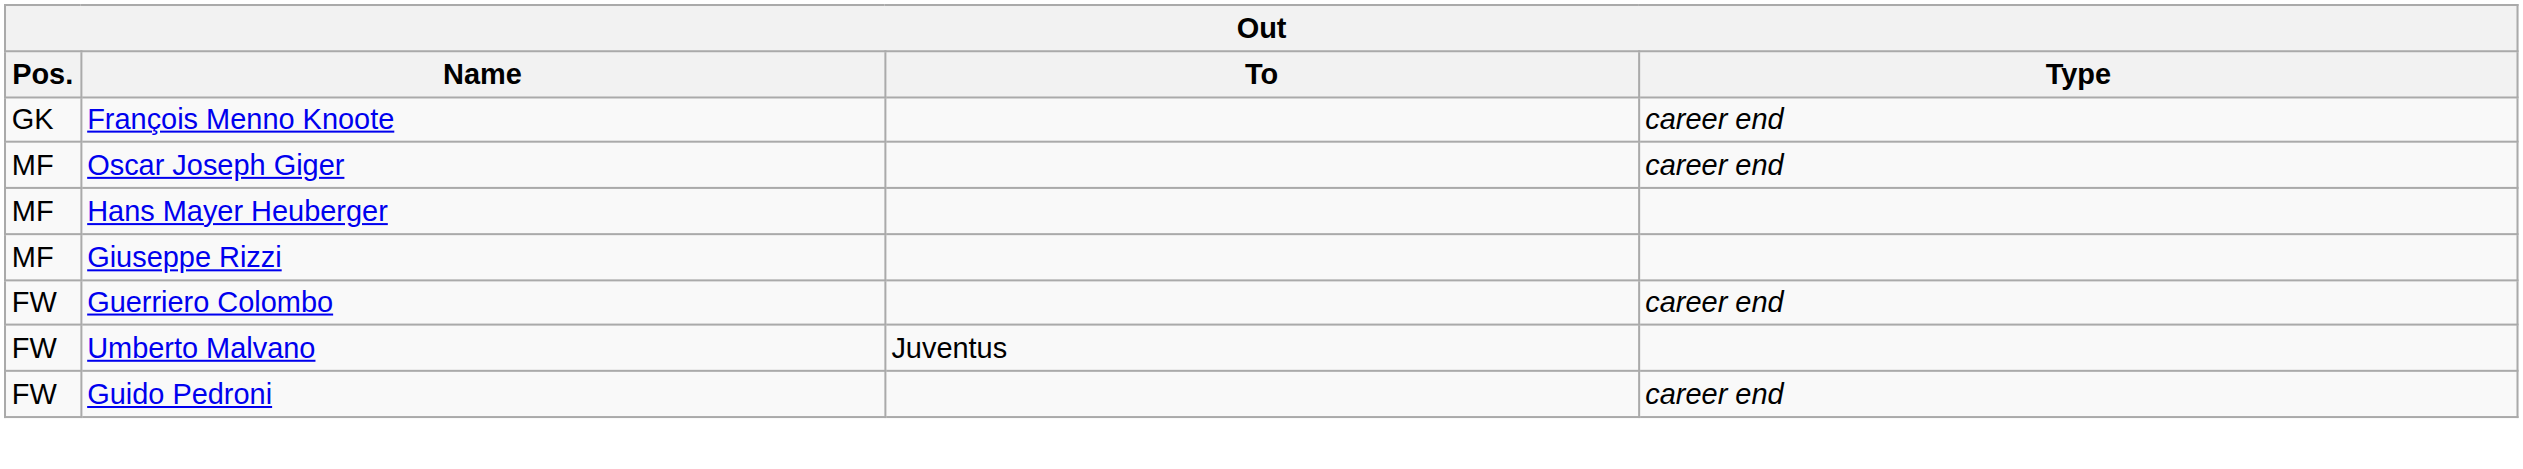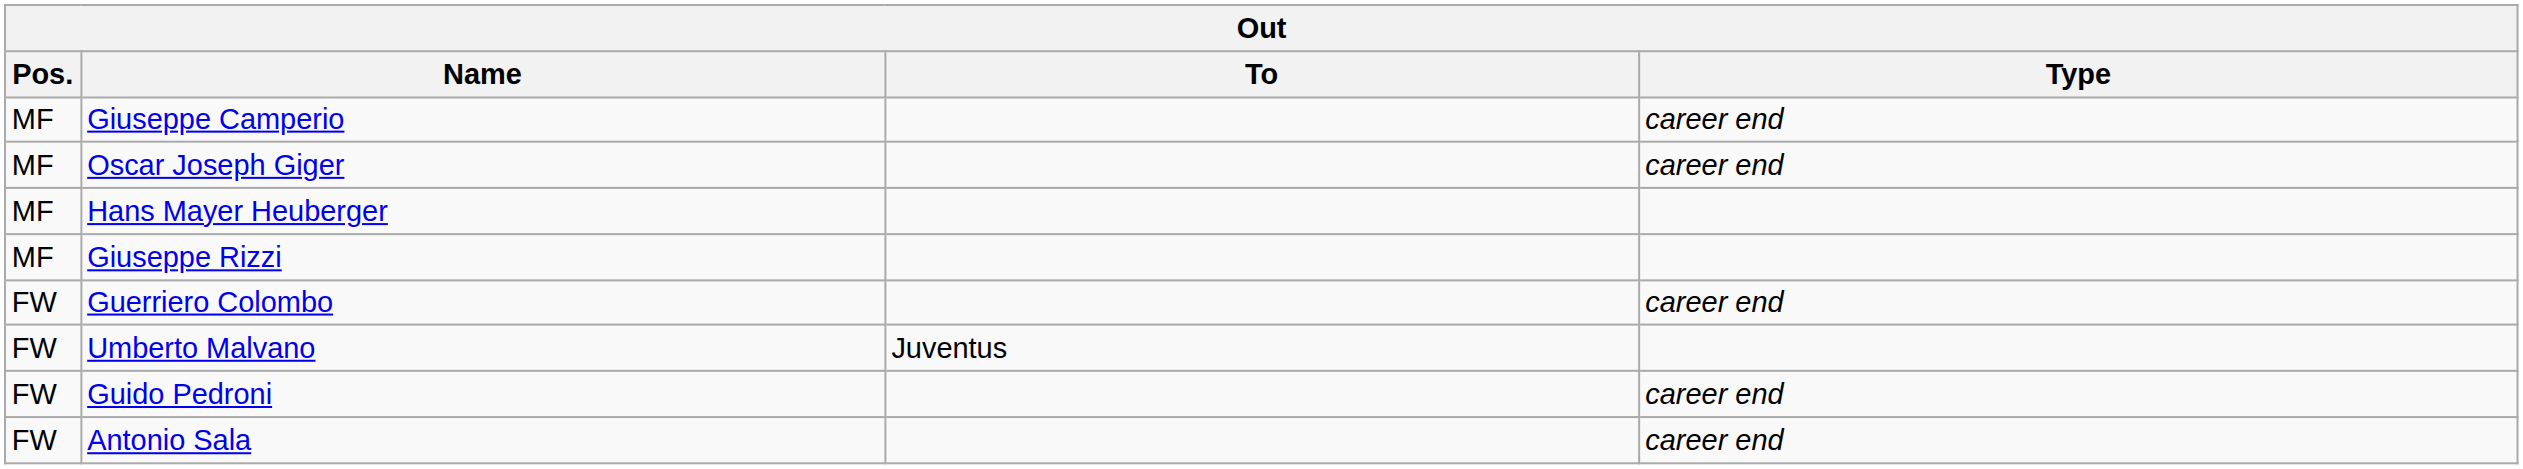 <table class="wikitable" style="font-size:90%;width:99%;">
 <tr>
 <th colspan="4">Out</th>
 </tr>
 <tr>
 <th width=3%>Pos.</th>
 <th width=32%>Name</th>
 <th width=30%>To</th>
 <th width=35%>Type</th>
 </tr>
 <tr>
-<td>GK</td>
-<td><a href='#'>François Menno Knoote</a></td>
+<td>MF</td>
+<td><a href='#'>Giuseppe Camperio</a></td>
 <td></td>
 <td><em>career end</em></td>
 </tr>
 <tr>
 <td>MF</td>
 <td><a href='#'>Oscar Joseph Giger</a></td>
 <td></td>
 <td><em>career end</em></td>
 </tr>
 <tr>
 <td>MF</td>
 <td><a href='#'>Hans Mayer Heuberger</a></td>
 <td></td>
 <td></td>
 </tr>
 <tr>
 <td>MF</td>
 <td><a href='#'>Giuseppe Rizzi</a></td>
 <td></td>
 <td></td>
 </tr>
 <tr>
 <td>FW</td>
 <td><a href='#'>Guerriero Colombo</a></td>
 <td></td>
 <td><em>career end</em></td>
 </tr>
 <tr>
 <td>FW</td>
 <td><a href='#'>Umberto Malvano</a></td>
 <td>Juventus</td>
 <td></td>
 </tr>
 <tr>
 <td>FW</td>
 <td><a href='#'>Guido Pedroni</a></td>
 <td></td>
 <td><em>career end</em></td>
 </tr>
+<tr>
+<td>FW</td>
+<td><a href='#'>Antonio Sala</a></td>
+<td></td>
+<td><em>career end</em></td>
+</tr>
 </table>
